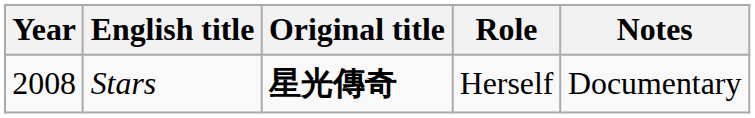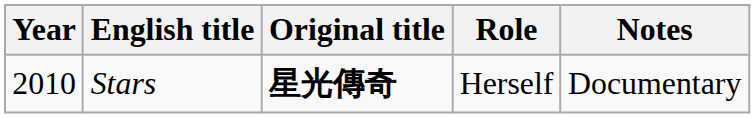 <table class="wikitable sortable">
 <tr>
 <th>Year</th>
 <th>English title</th>
 <th>Original title</th>
 <th>Role</th>
 <th class="unsortable">Notes</th>
 </tr>
 <tr>
-<td>2008</td>
+<td>2010</td>
 <td><em>Stars</em></td>
 <td><strong>星光傳奇</strong></td>
 <td>Herself</td>
 <td>Documentary</td>
 </tr>
 </table>
